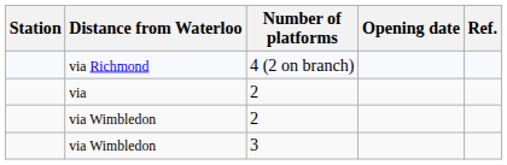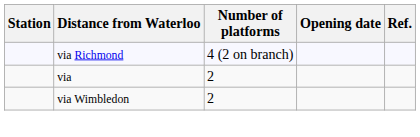 <table class="wikitable sortable collapsible collapsed">
 <tr>
 <th scope="col">Station</th>
 <th scope="col">Distance from Waterloo</th>
 <th scope="col">Number of<br> platforms</th>
 <th scope="col">Opening date</th>
 <th scope="col" class="unsortable">Ref.</th>
 </tr>
 <tr style="background:#F8F8FF">
 <td></td>
 <td> <small>via <a href='#'>Richmond</a></small></td>
 <td>4 (2 on branch)</td>
 <td></td>
 <td></td>
 </tr>
 <tr>
 <td></td>
 <td> <small>via </small></td>
 <td>2</td>
 <td></td>
 <td></td>
 </tr>
 <tr>
 <td></td>
 <td> <small>via Wimbledon</small></td>
 <td>2</td>
 <td></td>
 <td></td>
 </tr>
-<tr>
-<td></td>
-<td> <small>via Wimbledon</small></td>
-<td>3</td>
-<td></td>
-<td></td>
-</tr>
 </table>
